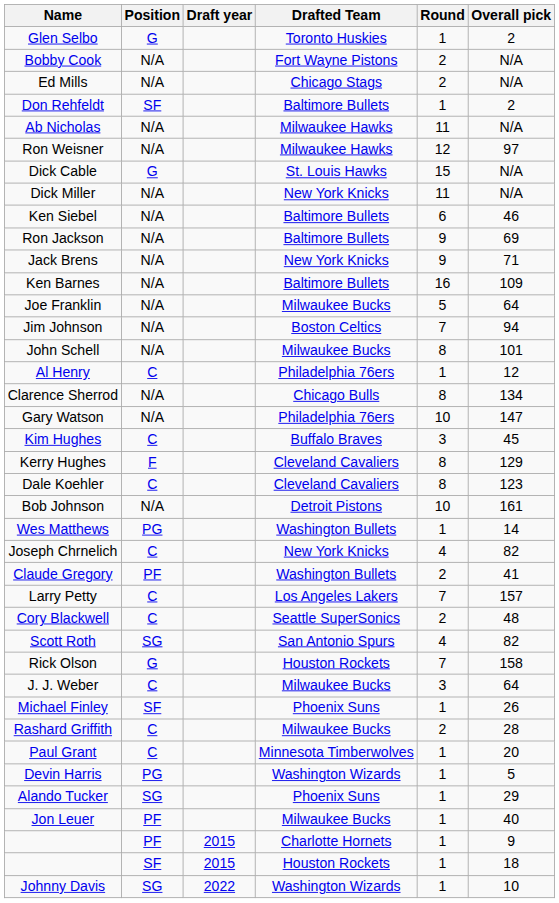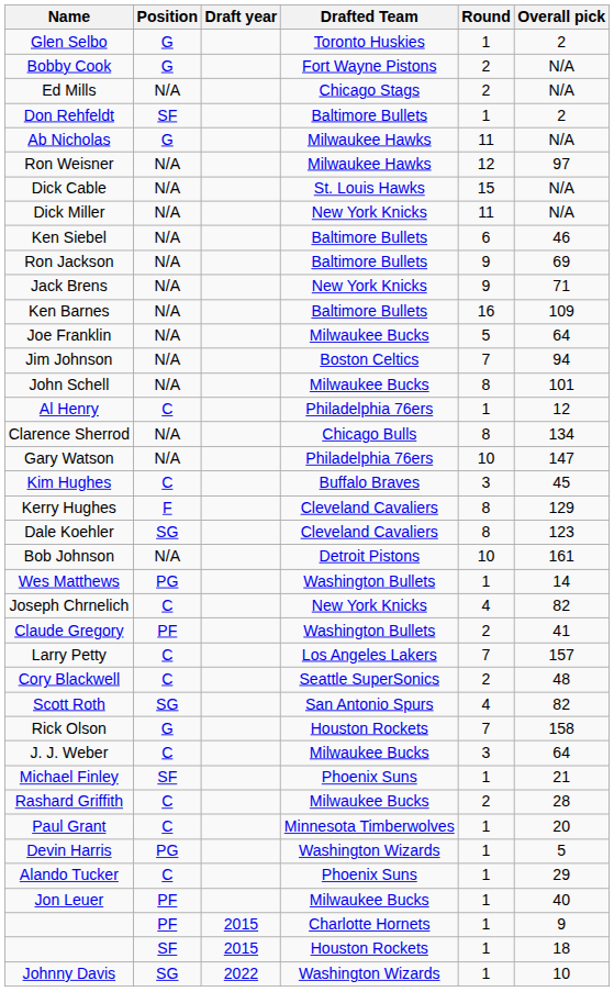 <table class="wikitable sortable" style="text-align:center">
 <tr>
 <th>Name</th>
 <th>Position</th>
 <th>Draft year</th>
 <th>Drafted Team</th>
 <th>Round</th>
 <th>Overall pick</th>
 </tr>
 <tr>
 <td><a href='#'>Glen Selbo</a></td>
 <td><a href='#'>G</a></td>
 <td></td>
 <td><a href='#'>Toronto Huskies</a></td>
 <td>1</td>
 <td>2</td>
 </tr>
 <tr>
 <td><a href='#'>Bobby Cook</a></td>
-<td>N/A</td>
+<td><a href='#'>G</a></td>
 <td></td>
 <td><a href='#'>Fort Wayne Pistons</a></td>
 <td>2</td>
 <td>N/A</td>
 </tr>
 <tr>
 <td>Ed Mills</td>
 <td>N/A</td>
 <td></td>
 <td><a href='#'>Chicago Stags</a></td>
 <td>2</td>
 <td>N/A</td>
 </tr>
 <tr>
 <td><a href='#'>Don Rehfeldt</a></td>
 <td><a href='#'>SF</a></td>
 <td></td>
 <td><a href='#'>Baltimore Bullets</a></td>
 <td>1</td>
 <td>2</td>
 </tr>
 <tr>
 <td><a href='#'>Ab Nicholas</a></td>
-<td>N/A</td>
+<td><a href='#'>G</a></td>
 <td></td>
 <td><a href='#'>Milwaukee Hawks</a></td>
 <td>11</td>
 <td>N/A</td>
 </tr>
 <tr>
 <td>Ron Weisner</td>
 <td>N/A</td>
 <td></td>
 <td><a href='#'>Milwaukee Hawks</a></td>
 <td>12</td>
 <td>97</td>
 </tr>
 <tr>
 <td>Dick Cable</td>
-<td><a href='#'>G</a></td>
+<td>N/A</td>
 <td></td>
 <td><a href='#'>St. Louis Hawks</a></td>
 <td>15</td>
 <td>N/A</td>
 </tr>
 <tr>
 <td>Dick Miller</td>
 <td>N/A</td>
 <td></td>
 <td><a href='#'>New York Knicks</a></td>
 <td>11</td>
 <td>N/A</td>
 </tr>
 <tr>
 <td>Ken Siebel</td>
 <td>N/A</td>
 <td></td>
 <td><a href='#'>Baltimore Bullets</a></td>
 <td>6</td>
 <td>46</td>
 </tr>
 <tr>
 <td>Ron Jackson</td>
 <td>N/A</td>
 <td></td>
 <td><a href='#'>Baltimore Bullets</a></td>
 <td>9</td>
 <td>69</td>
 </tr>
 <tr>
 <td>Jack Brens</td>
 <td>N/A</td>
 <td></td>
 <td><a href='#'>New York Knicks</a></td>
 <td>9</td>
 <td>71</td>
 </tr>
 <tr>
 <td>Ken Barnes</td>
 <td>N/A</td>
 <td></td>
 <td><a href='#'>Baltimore Bullets</a></td>
 <td>16</td>
 <td>109</td>
 </tr>
 <tr>
 <td>Joe Franklin</td>
 <td>N/A</td>
 <td></td>
 <td><a href='#'>Milwaukee Bucks</a></td>
 <td>5</td>
 <td>64</td>
 </tr>
 <tr>
 <td>Jim Johnson</td>
 <td>N/A</td>
 <td></td>
 <td><a href='#'>Boston Celtics</a></td>
 <td>7</td>
 <td>94</td>
 </tr>
 <tr>
 <td>John Schell</td>
 <td>N/A</td>
 <td></td>
 <td><a href='#'>Milwaukee Bucks</a></td>
 <td>8</td>
 <td>101</td>
 </tr>
 <tr>
 <td><a href='#'>Al Henry</a></td>
 <td><a href='#'>C</a></td>
 <td></td>
 <td><a href='#'>Philadelphia 76ers</a></td>
 <td>1</td>
 <td>12</td>
 </tr>
 <tr>
 <td>Clarence Sherrod</td>
 <td>N/A</td>
 <td></td>
 <td><a href='#'>Chicago Bulls</a></td>
 <td>8</td>
 <td>134</td>
 </tr>
 <tr>
 <td>Gary Watson</td>
 <td>N/A</td>
 <td></td>
 <td><a href='#'>Philadelphia 76ers</a></td>
 <td>10</td>
 <td>147</td>
 </tr>
 <tr>
 <td><a href='#'>Kim Hughes</a></td>
 <td><a href='#'>C</a></td>
 <td></td>
 <td><a href='#'>Buffalo Braves</a></td>
 <td>3</td>
 <td>45</td>
 </tr>
 <tr>
 <td>Kerry Hughes</td>
 <td><a href='#'>F</a></td>
 <td></td>
 <td><a href='#'>Cleveland Cavaliers</a></td>
 <td>8</td>
 <td>129</td>
 </tr>
 <tr>
 <td>Dale Koehler</td>
-<td><a href='#'>C</a></td>
+<td><a href='#'>SG</a></td>
 <td></td>
 <td><a href='#'>Cleveland Cavaliers</a></td>
 <td>8</td>
 <td>123</td>
 </tr>
 <tr>
 <td>Bob Johnson</td>
 <td>N/A</td>
 <td></td>
 <td><a href='#'>Detroit Pistons</a></td>
 <td>10</td>
 <td>161</td>
 </tr>
 <tr>
 <td><a href='#'>Wes Matthews</a></td>
 <td><a href='#'>PG</a></td>
 <td></td>
 <td><a href='#'>Washington Bullets</a></td>
 <td>1</td>
 <td>14</td>
 </tr>
 <tr>
 <td>Joseph Chrnelich</td>
 <td><a href='#'>C</a></td>
 <td></td>
 <td><a href='#'>New York Knicks</a></td>
 <td>4</td>
 <td>82</td>
 </tr>
 <tr>
 <td><a href='#'>Claude Gregory</a></td>
 <td><a href='#'>PF</a></td>
 <td></td>
 <td><a href='#'>Washington Bullets</a></td>
 <td>2</td>
 <td>41</td>
 </tr>
 <tr>
 <td>Larry Petty</td>
 <td><a href='#'>C</a></td>
 <td></td>
 <td><a href='#'>Los Angeles Lakers</a></td>
 <td>7</td>
 <td>157</td>
 </tr>
 <tr>
 <td><a href='#'>Cory Blackwell</a></td>
 <td><a href='#'>C</a></td>
 <td></td>
 <td><a href='#'>Seattle SuperSonics</a></td>
 <td>2</td>
 <td>48</td>
 </tr>
 <tr>
 <td><a href='#'>Scott Roth</a></td>
 <td><a href='#'>SG</a></td>
 <td></td>
 <td><a href='#'>San Antonio Spurs</a></td>
 <td>4</td>
 <td>82</td>
 </tr>
 <tr>
 <td>Rick Olson</td>
 <td><a href='#'>G</a></td>
 <td></td>
 <td><a href='#'>Houston Rockets</a></td>
 <td>7</td>
 <td>158</td>
 </tr>
 <tr>
 <td>J. J. Weber</td>
 <td><a href='#'>C</a></td>
 <td></td>
 <td><a href='#'>Milwaukee Bucks</a></td>
 <td>3</td>
 <td>64</td>
 </tr>
 <tr>
 <td><a href='#'>Michael Finley</a></td>
 <td><a href='#'>SF</a></td>
 <td></td>
 <td><a href='#'>Phoenix Suns</a></td>
 <td>1</td>
-<td>26</td>
+<td>21</td>
 </tr>
 <tr>
 <td><a href='#'>Rashard Griffith</a></td>
 <td><a href='#'>C</a></td>
 <td></td>
 <td><a href='#'>Milwaukee Bucks</a></td>
 <td>2</td>
 <td>28</td>
 </tr>
 <tr>
 <td><a href='#'>Paul Grant</a></td>
 <td><a href='#'>C</a></td>
 <td></td>
 <td><a href='#'>Minnesota Timberwolves</a></td>
 <td>1</td>
 <td>20</td>
 </tr>
 <tr>
 <td><a href='#'>Devin Harris</a></td>
 <td><a href='#'>PG</a></td>
 <td></td>
 <td><a href='#'>Washington Wizards</a></td>
 <td>1</td>
 <td>5</td>
 </tr>
 <tr>
 <td><a href='#'>Alando Tucker</a></td>
-<td><a href='#'>SG</a></td>
+<td><a href='#'>C</a></td>
 <td></td>
 <td><a href='#'>Phoenix Suns</a></td>
 <td>1</td>
 <td>29</td>
 </tr>
 <tr>
 <td><a href='#'>Jon Leuer</a></td>
 <td><a href='#'>PF</a></td>
 <td></td>
 <td><a href='#'>Milwaukee Bucks</a></td>
 <td>1</td>
 <td>40</td>
 </tr>
 <tr>
 <td></td>
 <td><a href='#'>PF</a></td>
 <td><a href='#'>2015</a></td>
 <td><a href='#'>Charlotte Hornets</a></td>
 <td>1</td>
 <td>9</td>
 </tr>
 <tr>
 <td></td>
 <td><a href='#'>SF</a></td>
 <td><a href='#'>2015</a></td>
 <td><a href='#'>Houston Rockets</a></td>
 <td>1</td>
 <td>18</td>
 </tr>
 <tr>
 <td><a href='#'>Johnny Davis</a></td>
 <td><a href='#'>SG</a></td>
 <td><a href='#'>2022</a></td>
 <td><a href='#'>Washington Wizards</a></td>
 <td>1</td>
 <td>10</td>
 </tr>
 </table>
